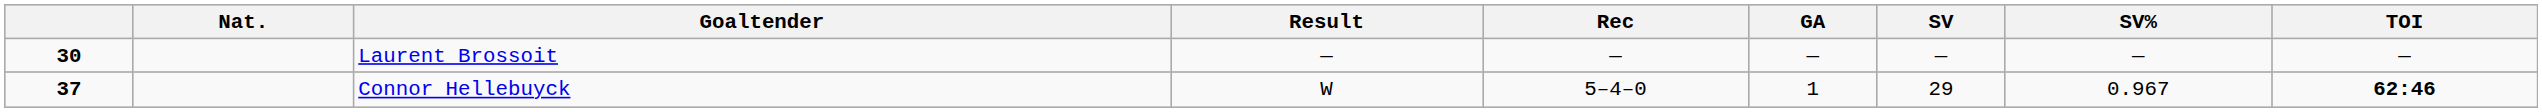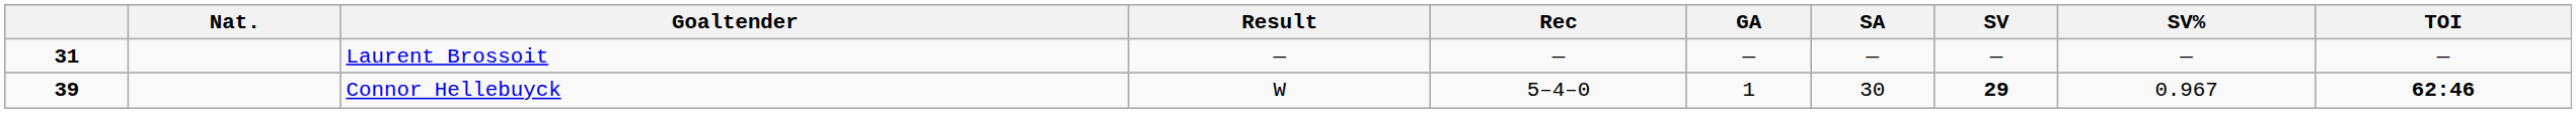 <table width="100%" class="wikitable" style="text-align:center">
 <tr>
 <th align=center></th>
 <th>Nat.</th>
 <th>Goaltender</th>
 <th>Result</th>
 <th>Rec</th>
 <th>GA</th>
+<th>SA</th>
 <th>SV</th>
 <th>SV%</th>
 <th>TOI</th>
 </tr>
 <tr>
-<td><strong>30</strong></td>
+<td><strong>31</strong></td>
 <td align=center></td>
 <td align=left><a href='#'>Laurent Brossoit</a></td>
 <td>—</td>
 <td>—</td>
 <td>—</td>
 <td>—</td>
 <td>—</td>
 <td>—</td>
+<td>—</td>
 </tr>
 <tr>
-<td><strong>37</strong></td>
+<td><strong>39</strong></td>
 <td align=center></td>
 <td align=left><a href='#'>Connor Hellebuyck</a></td>
 <td>W</td>
 <td>5–4–0</td>
 <td>1</td>
-<td>29</td>
+<td>30</td>
+<td><strong>29</strong></td>
 <td>0.967</td>
 <td><strong>62:46</strong></td>
 </tr>
 </table>
